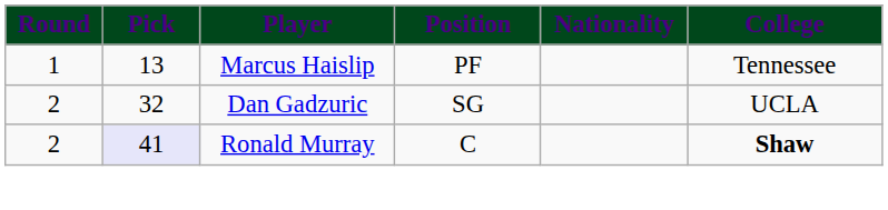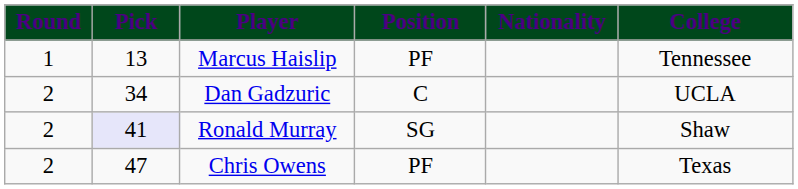 <table class="wikitable sortable sortable">
 <tr>
 <th style="background:#00471B; color:#4B0082" width="10%">Round</th>
 <th style="background:#00471B; color:#4B0082" width="10%">Pick</th>
 <th style="background:#00471B; color:#4B0082" width="20%">Player</th>
 <th style="background:#00471B; color:#4B0082" width="15%">Position</th>
 <th style="background:#00471B; color:#4B0082" width="15%">Nationality</th>
 <th style="background:#00471B; color:#4B0082" width="20%">College</th>
 </tr>
 <tr style="text-align: center">
 <td>1</td>
 <td>13</td>
 <td><a href='#'>Marcus Haislip</a></td>
 <td>PF</td>
 <td></td>
 <td>Tennessee</td>
 </tr>
 <tr style="text-align: center">
 <td>2</td>
-<td>32</td>
+<td>34</td>
 <td><a href='#'>Dan Gadzuric</a></td>
-<td>SG</td>
+<td>C</td>
 <td></td>
 <td>UCLA</td>
 </tr>
 <tr style="text-align: center">
 <td>2</td>
 <td style="background: lavender;">41</td>
 <td><a href='#'>Ronald Murray</a></td>
-<td>C</td>
+<td>SG</td>
 <td></td>
-<td><strong>Shaw</strong></td>
+<td>Shaw</td>
+</tr>
+<tr style="text-align: center">
+<td>2</td>
+<td>47</td>
+<td><a href='#'>Chris Owens</a></td>
+<td>PF</td>
+<td></td>
+<td>Texas</td>
 </tr>
 </table>
